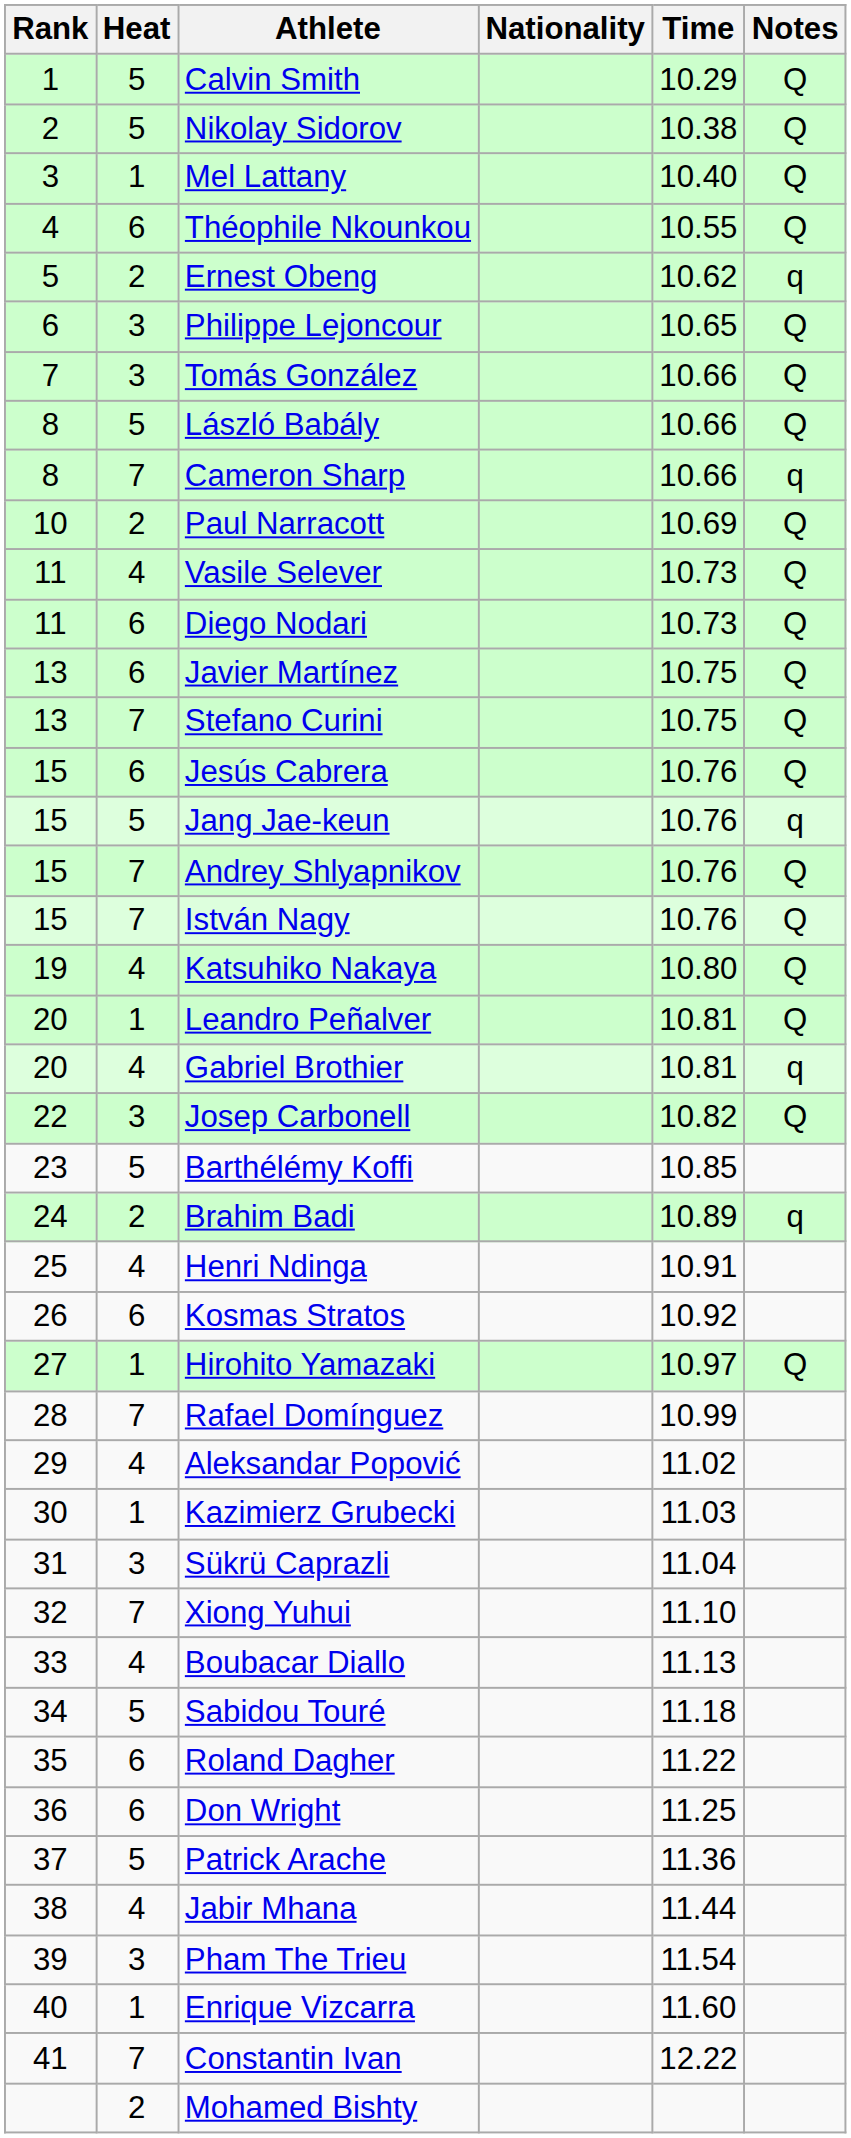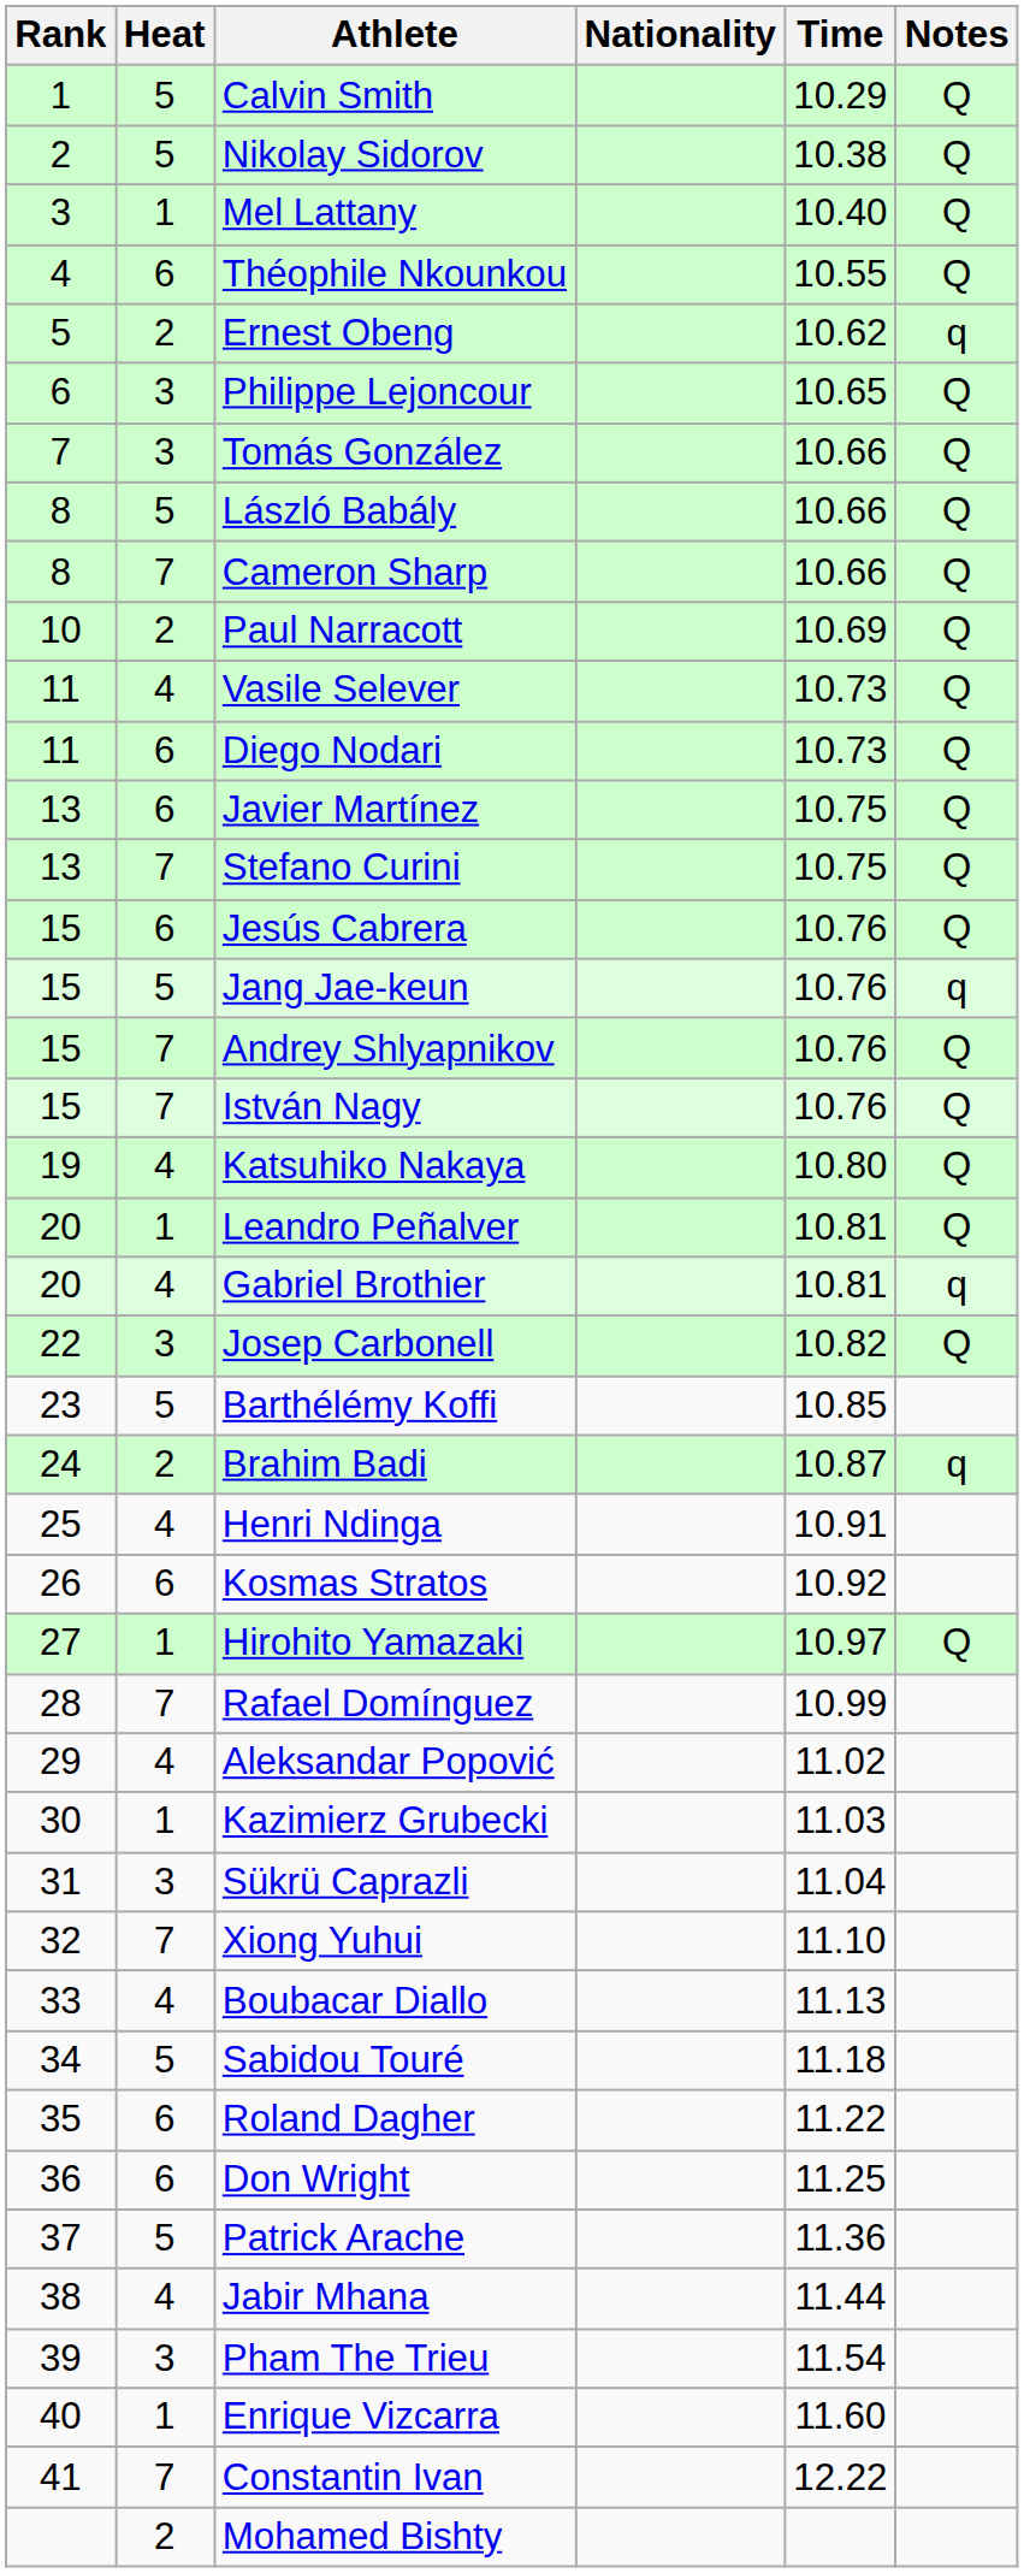 <table class="wikitable sortable" style="text-align:center">
 <tr>
 <th>Rank</th>
 <th>Heat</th>
 <th>Athlete</th>
 <th>Nationality</th>
 <th>Time</th>
 <th>Notes</th>
 </tr>
 <tr bgcolor=ccffcc>
 <td>1</td>
 <td>5</td>
 <td align=left><a href='#'>Calvin Smith</a></td>
 <td align=left></td>
 <td>10.29</td>
 <td>Q</td>
 </tr>
 <tr bgcolor=ccffcc>
 <td>2</td>
 <td>5</td>
 <td align=left><a href='#'>Nikolay Sidorov</a></td>
 <td align=left></td>
 <td>10.38</td>
 <td>Q</td>
 </tr>
 <tr bgcolor=ccffcc>
 <td>3</td>
 <td>1</td>
 <td align=left><a href='#'>Mel Lattany</a></td>
 <td align=left></td>
 <td>10.40</td>
 <td>Q</td>
 </tr>
 <tr bgcolor=ccffcc>
 <td>4</td>
 <td>6</td>
 <td align=left><a href='#'>Théophile Nkounkou</a></td>
 <td align=left></td>
 <td>10.55</td>
 <td>Q</td>
 </tr>
 <tr bgcolor=ccffcc>
 <td>5</td>
 <td>2</td>
 <td align=left><a href='#'>Ernest Obeng</a></td>
 <td align=left></td>
 <td>10.62</td>
 <td>q</td>
 </tr>
 <tr bgcolor=ccffcc>
 <td>6</td>
 <td>3</td>
 <td align=left><a href='#'>Philippe Lejoncour</a></td>
 <td align=left></td>
 <td>10.65</td>
 <td>Q</td>
 </tr>
 <tr bgcolor=ccffcc>
 <td>7</td>
 <td>3</td>
 <td align=left><a href='#'>Tomás González</a></td>
 <td align=left></td>
 <td>10.66</td>
 <td>Q</td>
 </tr>
 <tr bgcolor=ccffcc>
 <td>8</td>
 <td>5</td>
 <td align=left><a href='#'>László Babály</a></td>
 <td align=left></td>
 <td>10.66</td>
 <td>Q</td>
 </tr>
 <tr bgcolor=ccffcc>
 <td>8</td>
 <td>7</td>
 <td align=left><a href='#'>Cameron Sharp</a></td>
 <td align=left></td>
 <td>10.66</td>
-<td>q</td>
+<td>Q</td>
 </tr>
 <tr bgcolor=ccffcc>
 <td>10</td>
 <td>2</td>
 <td align=left><a href='#'>Paul Narracott</a></td>
 <td align=left></td>
 <td>10.69</td>
 <td>Q</td>
 </tr>
 <tr bgcolor=ccffcc>
 <td>11</td>
 <td>4</td>
 <td align=left><a href='#'>Vasile Selever</a></td>
 <td align=left></td>
 <td>10.73</td>
 <td>Q</td>
 </tr>
 <tr bgcolor=ccffcc>
 <td>11</td>
 <td>6</td>
 <td align=left><a href='#'>Diego Nodari</a></td>
 <td align=left></td>
 <td>10.73</td>
 <td>Q</td>
 </tr>
 <tr bgcolor=ccffcc>
 <td>13</td>
 <td>6</td>
 <td align=left><a href='#'>Javier Martínez</a></td>
 <td align=left></td>
 <td>10.75</td>
 <td>Q</td>
 </tr>
 <tr bgcolor=ccffcc>
 <td>13</td>
 <td>7</td>
 <td align=left><a href='#'>Stefano Curini</a></td>
 <td align=left></td>
 <td>10.75</td>
 <td>Q</td>
 </tr>
 <tr bgcolor=ccffcc>
 <td>15</td>
 <td>6</td>
 <td align=left><a href='#'>Jesús Cabrera</a></td>
 <td align=left></td>
 <td>10.76</td>
 <td>Q</td>
 </tr>
 <tr bgcolor=ddffdd>
 <td>15</td>
 <td>5</td>
 <td align=left><a href='#'>Jang Jae-keun</a></td>
 <td align=left></td>
 <td>10.76</td>
 <td>q</td>
 </tr>
 <tr bgcolor=ccffcc>
 <td>15</td>
 <td>7</td>
 <td align=left><a href='#'>Andrey Shlyapnikov</a></td>
 <td align=left></td>
 <td>10.76</td>
 <td>Q</td>
 </tr>
 <tr bgcolor=ddffdd>
 <td>15</td>
 <td>7</td>
 <td align=left><a href='#'>István Nagy</a></td>
 <td align=left></td>
 <td>10.76</td>
 <td>Q</td>
 </tr>
 <tr bgcolor=ccffcc>
 <td>19</td>
 <td>4</td>
 <td align=left><a href='#'>Katsuhiko Nakaya</a></td>
 <td align=left></td>
 <td>10.80</td>
 <td>Q</td>
 </tr>
 <tr bgcolor=ccffcc>
 <td>20</td>
 <td>1</td>
 <td align=left><a href='#'>Leandro Peñalver</a></td>
 <td align=left></td>
 <td>10.81</td>
 <td>Q</td>
 </tr>
 <tr bgcolor=ddffdd>
 <td>20</td>
 <td>4</td>
 <td align=left><a href='#'>Gabriel Brothier</a></td>
 <td align=left></td>
 <td>10.81</td>
 <td>q</td>
 </tr>
 <tr bgcolor=ccffcc>
 <td>22</td>
 <td>3</td>
 <td align=left><a href='#'>Josep Carbonell</a></td>
 <td align=left></td>
 <td>10.82</td>
 <td>Q</td>
 </tr>
 <tr>
 <td>23</td>
 <td>5</td>
 <td align=left><a href='#'>Barthélémy Koffi</a></td>
 <td align=left></td>
 <td>10.85</td>
 <td></td>
 </tr>
 <tr bgcolor=ccffcc>
 <td>24</td>
 <td>2</td>
 <td align=left><a href='#'>Brahim Badi</a></td>
 <td align=left></td>
-<td>10.89</td>
+<td>10.87</td>
 <td>q</td>
 </tr>
 <tr>
 <td>25</td>
 <td>4</td>
 <td align=left><a href='#'>Henri Ndinga</a></td>
 <td align=left></td>
 <td>10.91</td>
 <td></td>
 </tr>
 <tr>
 <td>26</td>
 <td>6</td>
 <td align=left><a href='#'>Kosmas Stratos</a></td>
 <td align=left></td>
 <td>10.92</td>
 <td></td>
 </tr>
 <tr bgcolor=ccffcc>
 <td>27</td>
 <td>1</td>
 <td align=left><a href='#'>Hirohito Yamazaki</a></td>
 <td align=left></td>
 <td>10.97</td>
 <td>Q</td>
 </tr>
 <tr>
 <td>28</td>
 <td>7</td>
 <td align=left><a href='#'>Rafael Domínguez</a></td>
 <td align=left></td>
 <td>10.99</td>
 <td></td>
 </tr>
 <tr>
 <td>29</td>
 <td>4</td>
 <td align=left><a href='#'>Aleksandar Popović</a></td>
 <td align=left></td>
 <td>11.02</td>
 <td></td>
 </tr>
 <tr>
 <td>30</td>
 <td>1</td>
 <td align=left><a href='#'>Kazimierz Grubecki</a></td>
 <td align=left></td>
 <td>11.03</td>
 <td></td>
 </tr>
 <tr>
 <td>31</td>
 <td>3</td>
 <td align=left><a href='#'>Sükrü Caprazli</a></td>
 <td align=left></td>
 <td>11.04</td>
 <td></td>
 </tr>
 <tr>
 <td>32</td>
 <td>7</td>
 <td align=left><a href='#'>Xiong Yuhui</a></td>
 <td align=left></td>
 <td>11.10</td>
 <td></td>
 </tr>
 <tr>
 <td>33</td>
 <td>4</td>
 <td align=left><a href='#'>Boubacar Diallo</a></td>
 <td align=left></td>
 <td>11.13</td>
 <td></td>
 </tr>
 <tr>
 <td>34</td>
 <td>5</td>
 <td align=left><a href='#'>Sabidou Touré</a></td>
 <td align=left></td>
 <td>11.18</td>
 <td></td>
 </tr>
 <tr>
 <td>35</td>
 <td>6</td>
 <td align=left><a href='#'>Roland Dagher</a></td>
 <td align=left></td>
 <td>11.22</td>
 <td></td>
 </tr>
 <tr>
 <td>36</td>
 <td>6</td>
 <td align=left><a href='#'>Don Wright</a></td>
 <td align=left></td>
 <td>11.25</td>
 <td></td>
 </tr>
 <tr>
 <td>37</td>
 <td>5</td>
 <td align=left><a href='#'>Patrick Arache</a></td>
 <td align=left></td>
 <td>11.36</td>
 <td></td>
 </tr>
 <tr>
 <td>38</td>
 <td>4</td>
 <td align=left><a href='#'>Jabir Mhana</a></td>
 <td align=left></td>
 <td>11.44</td>
 <td></td>
 </tr>
 <tr>
 <td>39</td>
 <td>3</td>
 <td align=left><a href='#'>Pham The Trieu</a></td>
 <td align=left></td>
 <td>11.54</td>
 <td></td>
 </tr>
 <tr>
 <td>40</td>
 <td>1</td>
 <td align=left><a href='#'>Enrique Vizcarra</a></td>
 <td align=left></td>
 <td>11.60</td>
 <td></td>
 </tr>
 <tr>
 <td>41</td>
 <td>7</td>
 <td align=left><a href='#'>Constantin Ivan</a></td>
 <td align=left></td>
 <td>12.22</td>
 <td></td>
 </tr>
 <tr>
 <td></td>
 <td>2</td>
 <td align=left><a href='#'>Mohamed Bishty</a></td>
 <td align=left></td>
 <td></td>
 <td></td>
 </tr>
 </table>
